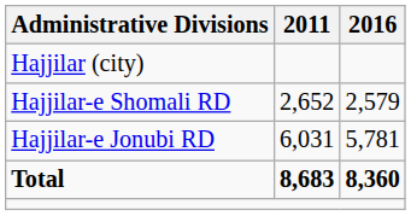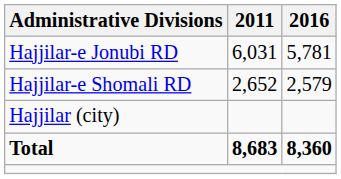 <table class="wikitable">
 <tr>
 <th>Administrative Divisions</th>
 <th>2011</th>
 <th>2016</th>
 </tr>
 <tr>
-<td><a href='#'>Hajjilar</a> (city)</td>
-<td style="text-align: right;"></td>
-<td style="text-align: right;"></td>
+<td><a href='#'>Hajjilar-e Jonubi RD</a></td>
+<td style="text-align: right;">6,031</td>
+<td style="text-align: right;">5,781</td>
 </tr>
 <tr>
 <td><a href='#'>Hajjilar-e Shomali RD</a></td>
 <td style="text-align: right;">2,652</td>
 <td style="text-align: right;">2,579</td>
 </tr>
 <tr>
-<td><a href='#'>Hajjilar-e Jonubi RD</a></td>
-<td style="text-align: right;">6,031</td>
-<td style="text-align: right;">5,781</td>
+<td><a href='#'>Hajjilar</a> (city)</td>
+<td style="text-align: right;"></td>
+<td style="text-align: right;"></td>
 </tr>
 <tr>
 <td><strong>Total</strong></td>
 <td style="text-align: right;"><strong>8,683</strong></td>
 <td style="text-align: right;"><strong>8,360</strong></td>
 </tr>
 <tr>
 <td colspan=3></td>
 </tr>
 </table>
